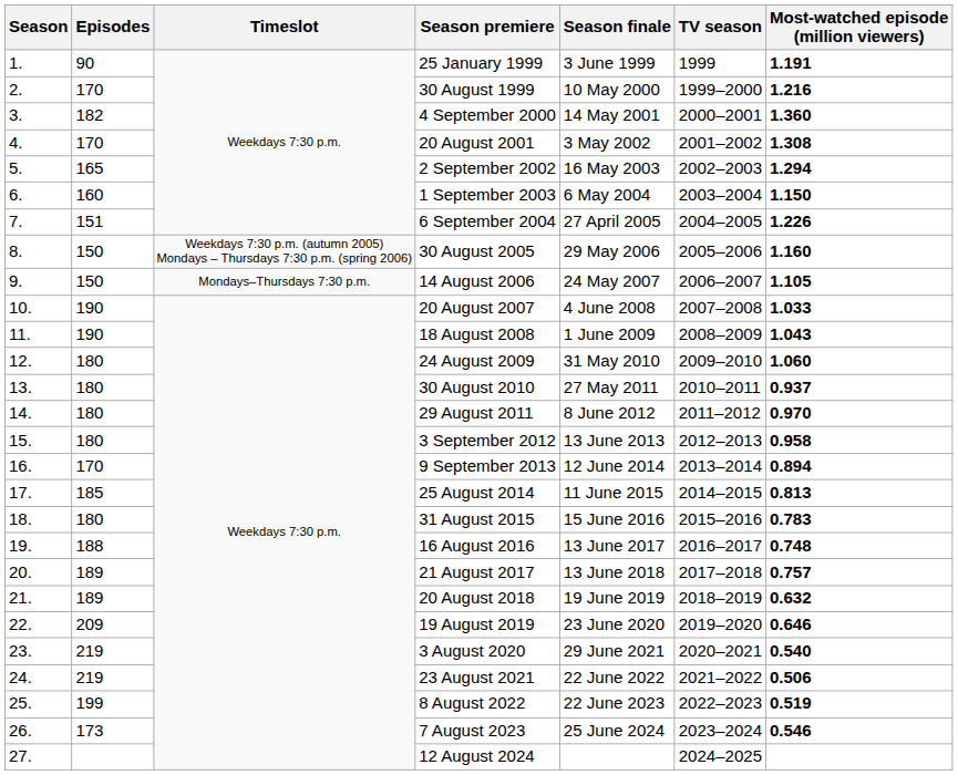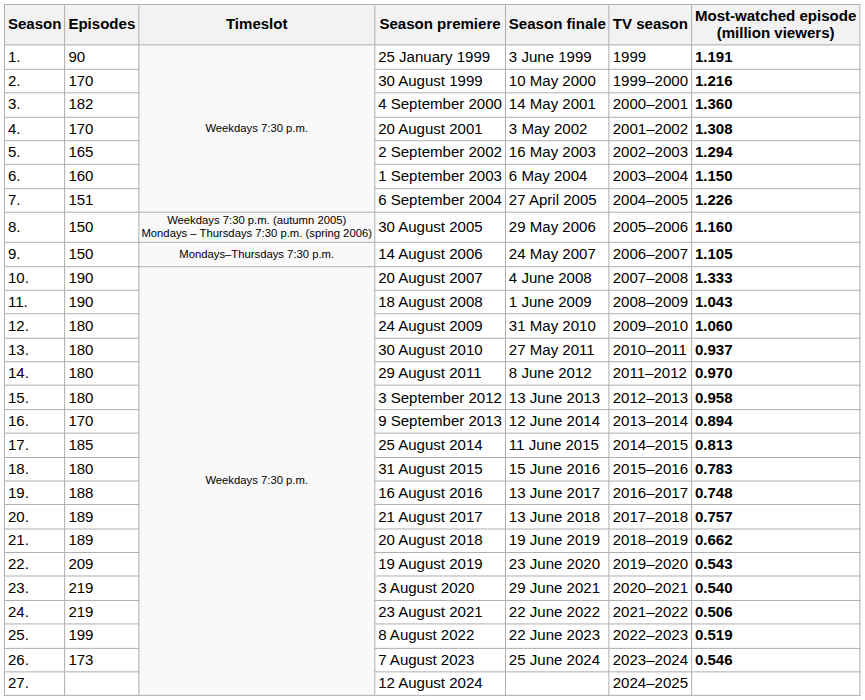 <table class="wikitable" style="background: #FFFFFF;">
 <tr>
 <th>Season</th>
 <th>Episodes</th>
 <th>Timeslot</th>
 <th>Season premiere</th>
 <th>Season finale</th>
 <th>TV season</th>
 <th>Most-watched episode<br>(million viewers)</th>
 </tr>
 <tr>
 <td>1.</td>
 <td>90</td>
 <th rowspan="7" style="background:#F9F9F9;font-size:12px;font-weight:normal;text-align:center;line-height:110%">Weekdays 7:30 p.m.</th>
 <td>25 January 1999</td>
 <td>3 June 1999</td>
 <td>1999</td>
 <td><strong>1.191</strong></td>
 </tr>
 <tr>
 <td>2.</td>
 <td>170</td>
 <td>30 August 1999</td>
 <td>10 May 2000</td>
 <td>1999–2000</td>
 <td><strong>1.216</strong></td>
 </tr>
 <tr>
 <td>3.</td>
 <td>182</td>
 <td>4 September 2000</td>
 <td>14 May 2001</td>
 <td>2000–2001</td>
 <td><strong>1.360</strong></td>
 </tr>
 <tr>
 <td>4.</td>
 <td>170</td>
 <td>20 August 2001</td>
 <td>3 May 2002</td>
 <td>2001–2002</td>
 <td><strong>1.308</strong></td>
 </tr>
 <tr>
 <td>5.</td>
 <td>165</td>
 <td>2 September 2002</td>
 <td>16 May 2003</td>
 <td>2002–2003</td>
 <td><strong>1.294</strong></td>
 </tr>
 <tr>
 <td>6.</td>
 <td>160</td>
 <td>1 September 2003</td>
 <td>6 May 2004</td>
 <td>2003–2004</td>
 <td><strong>1.150</strong></td>
 </tr>
 <tr>
 <td>7.</td>
 <td>151</td>
 <td>6 September 2004</td>
 <td>27 April 2005</td>
 <td>2004–2005</td>
 <td><strong>1.226</strong></td>
 </tr>
 <tr>
 <td>8.</td>
 <td>150</td>
 <th rowspan="1" style="background:#F9F9F9;font-size:12px;font-weight:normal;text-align:center;line-height:110%">Weekdays 7:30 p.m. (autumn 2005)<br>Mondays – Thursdays 7:30 p.m. (spring 2006)</th>
 <td>30 August 2005</td>
 <td>29 May 2006</td>
 <td>2005–2006</td>
 <td><strong>1.160</strong></td>
 </tr>
 <tr>
 <td>9.</td>
 <td>150</td>
 <th rowspan="1" style="background:#F9F9F9;font-size:12px;font-weight:normal;text-align:center;line-height:110%">Mondays–Thursdays 7:30 p.m.</th>
 <td>14 August 2006</td>
 <td>24 May 2007</td>
 <td>2006–2007</td>
 <td><strong>1.105</strong></td>
 </tr>
 <tr>
 <td>10.</td>
 <td>190</td>
 <th rowspan="18" style="background:#F9F9F9;font-size:12px;font-weight:normal;text-align:center;line-height:110%">Weekdays 7:30 p.m.</th>
 <td>20 August 2007</td>
 <td>4 June 2008</td>
 <td>2007–2008</td>
-<td><strong>1.033</strong></td>
+<td><strong>1.333</strong></td>
 </tr>
 <tr>
 <td>11.</td>
 <td>190</td>
 <td>18 August 2008</td>
 <td>1 June 2009</td>
 <td>2008–2009</td>
 <td><strong>1.043</strong></td>
 </tr>
 <tr>
 <td>12.</td>
 <td>180</td>
 <td>24 August 2009</td>
 <td>31 May 2010</td>
 <td>2009–2010</td>
 <td><strong>1.060</strong></td>
 </tr>
 <tr>
 <td>13.</td>
 <td>180</td>
 <td>30 August 2010</td>
 <td>27 May 2011</td>
 <td>2010–2011</td>
 <td><strong>0.937</strong></td>
 </tr>
 <tr>
 <td>14.</td>
 <td>180</td>
 <td>29 August 2011</td>
 <td>8 June 2012</td>
 <td>2011–2012</td>
 <td><strong>0.970</strong></td>
 </tr>
 <tr>
 <td>15.</td>
 <td>180</td>
 <td>3 September 2012</td>
 <td>13 June 2013</td>
 <td>2012–2013</td>
 <td><strong>0.958</strong></td>
 </tr>
 <tr>
 <td>16.</td>
 <td>170</td>
 <td>9 September 2013</td>
 <td>12 June 2014</td>
 <td>2013–2014</td>
 <td><strong>0.894</strong></td>
 </tr>
 <tr>
 <td>17.</td>
 <td>185</td>
 <td>25 August 2014</td>
 <td>11 June 2015</td>
 <td>2014–2015</td>
 <td><strong>0.813</strong></td>
 </tr>
 <tr>
 <td>18.</td>
 <td>180</td>
 <td>31 August 2015</td>
 <td>15 June 2016</td>
 <td>2015–2016</td>
 <td><strong>0.783</strong></td>
 </tr>
 <tr>
 <td>19.</td>
 <td>188</td>
 <td>16 August 2016</td>
 <td>13 June 2017</td>
 <td>2016–2017</td>
 <td><strong>0.748</strong></td>
 </tr>
 <tr>
 <td>20.</td>
 <td>189</td>
 <td>21 August 2017</td>
 <td>13 June 2018</td>
 <td>2017–2018</td>
 <td><strong>0.757</strong></td>
 </tr>
 <tr>
 <td>21.</td>
 <td>189</td>
 <td>20 August 2018</td>
 <td>19 June 2019</td>
 <td>2018–2019</td>
-<td><strong>0.632</strong></td>
+<td><strong>0.662</strong></td>
 </tr>
 <tr>
 <td>22.</td>
 <td>209</td>
 <td>19 August 2019</td>
 <td>23 June 2020</td>
 <td>2019–2020</td>
-<td><strong>0.646</strong></td>
+<td><strong>0.543</strong></td>
 </tr>
 <tr>
 <td>23.</td>
 <td>219</td>
 <td>3 August 2020</td>
 <td>29 June 2021</td>
 <td>2020–2021</td>
 <td><strong>0.540</strong></td>
 </tr>
 <tr>
 <td>24.</td>
 <td>219</td>
 <td>23 August 2021</td>
 <td>22 June 2022</td>
 <td>2021–2022</td>
 <td><strong>0.506</strong></td>
 </tr>
 <tr>
 <td>25.</td>
 <td>199</td>
 <td>8 August 2022</td>
 <td>22 June 2023</td>
 <td>2022–2023</td>
 <td><strong>0.519</strong></td>
 </tr>
 <tr>
 <td>26.</td>
 <td>173</td>
 <td>7 August 2023</td>
 <td>25 June 2024</td>
 <td>2023–2024</td>
 <td><strong>0.546</strong></td>
 </tr>
 <tr>
 <td>27.</td>
 <td></td>
 <td>12 August 2024</td>
 <td></td>
 <td>2024–2025</td>
 <td></td>
 </tr>
 </table>
